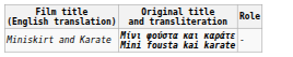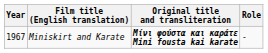 <table class="wikitable">
 <tr>
+<th>Year</th>
 <th>Film title<br>(English translation)</th>
 <th>Original title<br>and transliteration</th>
 <th>Role</th>
 </tr>
 <tr>
+<td>1967</td>
 <td><em>Miniskirt and Karate</em></td>
 <td><strong><em>Μίνι φούστα και καράτε</em><br><em>Mini fousta kai karate</em></strong></td>
 <td>-</td>
 </tr>
 </table>
